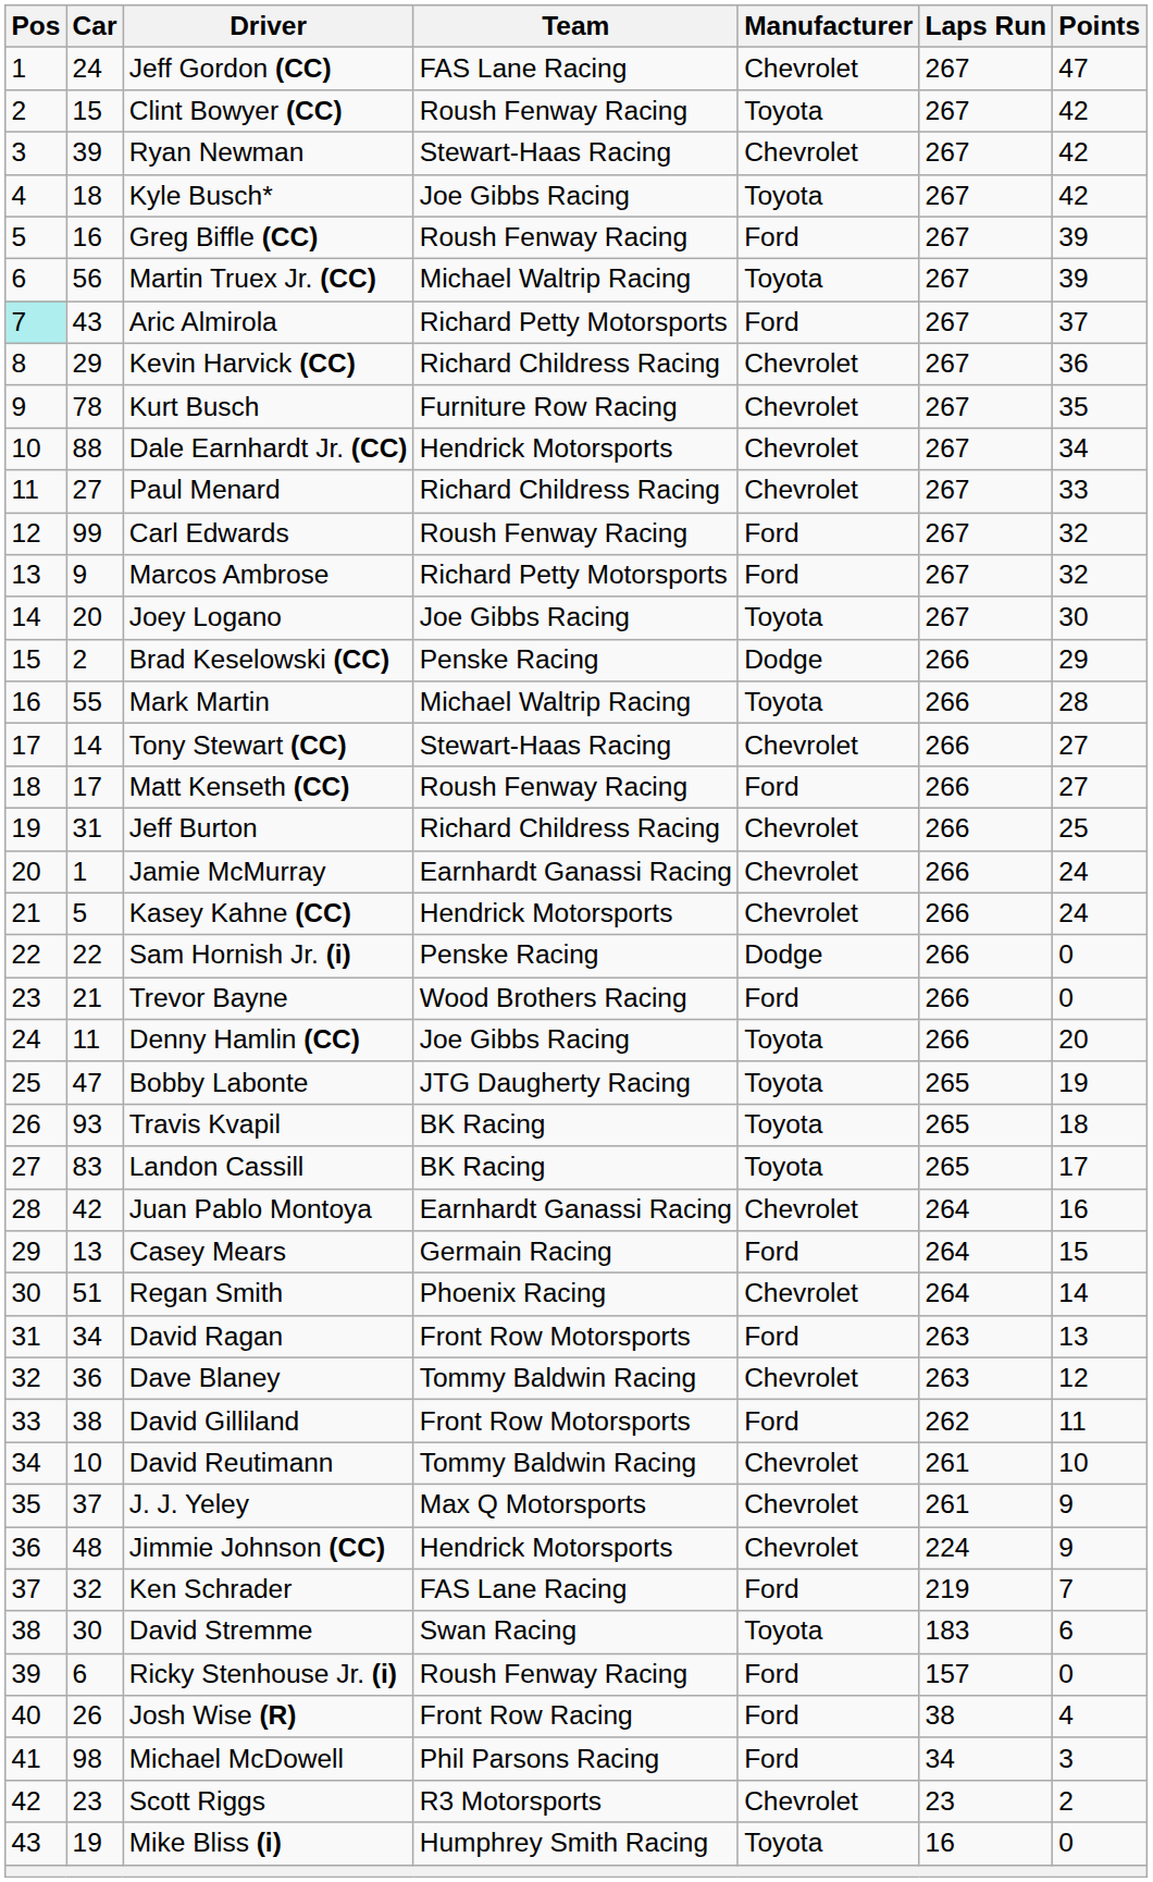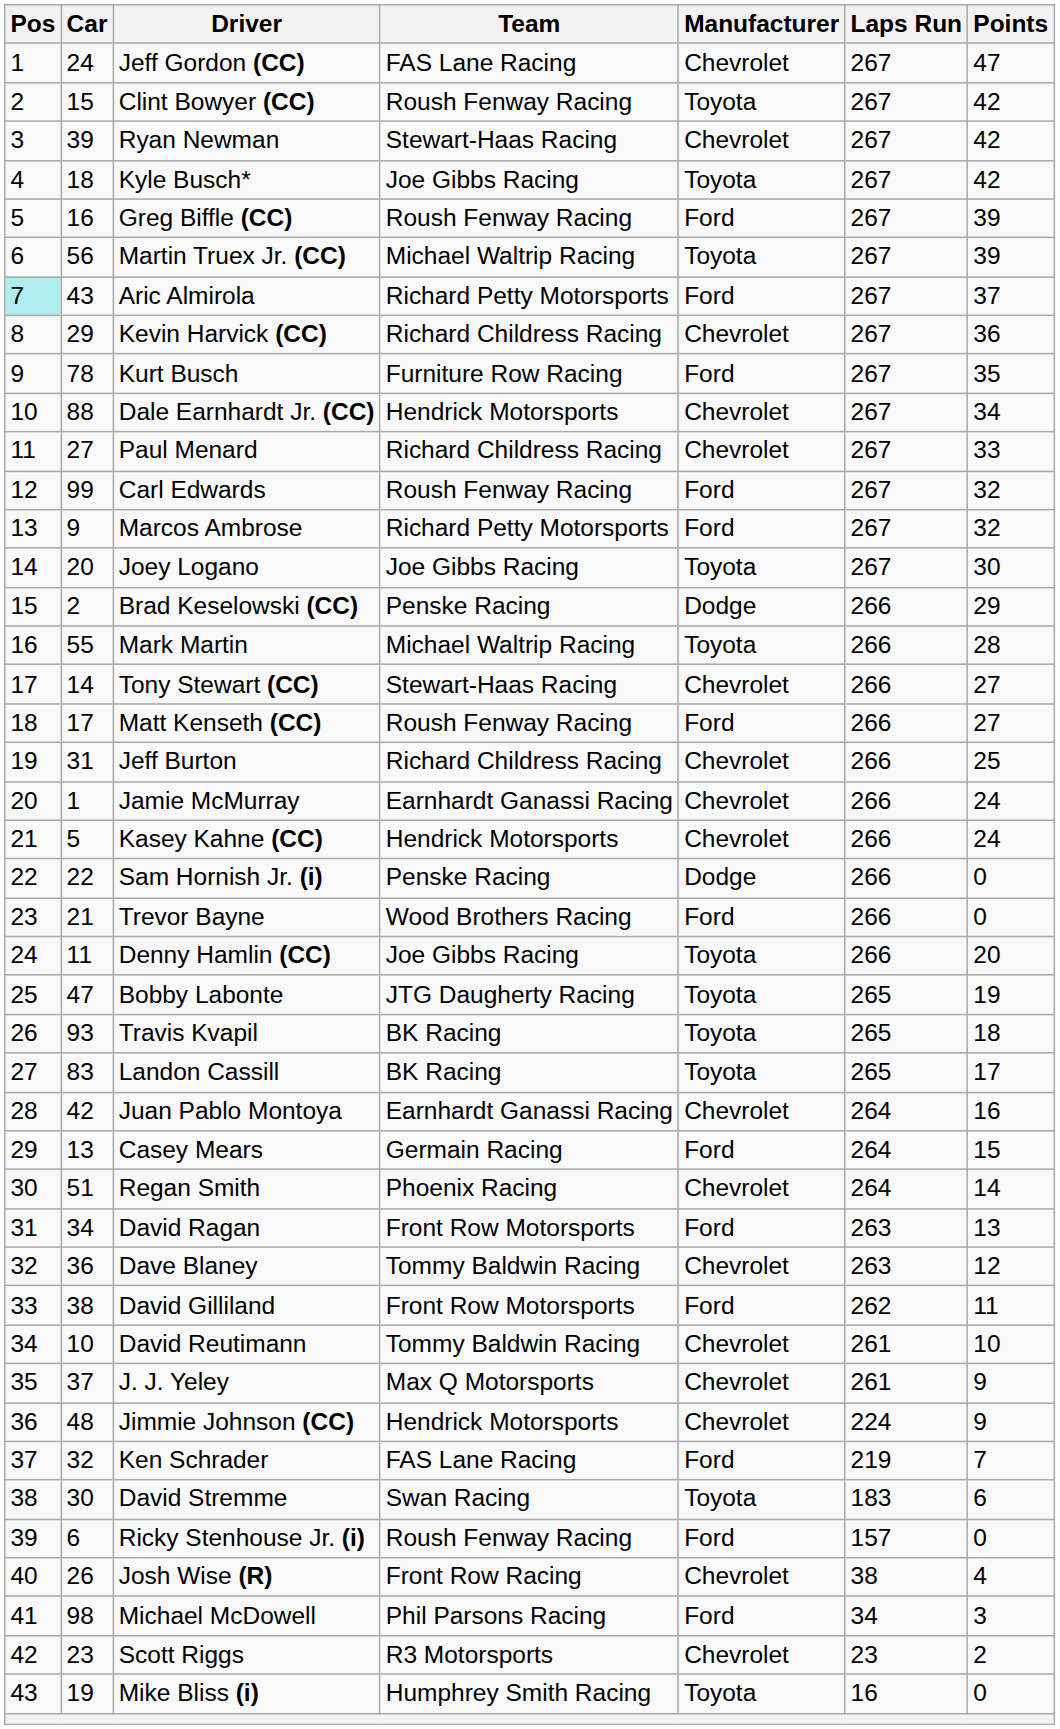 <table class="sortable wikitable" border="1">
 <tr>
 <th>Pos</th>
 <th>Car</th>
 <th>Driver</th>
 <th>Team</th>
 <th>Manufacturer</th>
 <th>Laps Run</th>
 <th>Points</th>
 </tr>
 <tr>
 <td>1</td>
 <td>24</td>
 <td>Jeff Gordon <strong>(CC)</strong></td>
 <td>FAS Lane Racing</td>
 <td>Chevrolet</td>
 <td>267</td>
 <td>47</td>
 </tr>
 <tr>
 <td>2</td>
 <td>15</td>
 <td>Clint Bowyer <strong>(CC)</strong></td>
 <td>Roush Fenway Racing</td>
 <td>Toyota</td>
 <td>267</td>
 <td>42</td>
 </tr>
 <tr>
 <td>3</td>
 <td>39</td>
 <td>Ryan Newman</td>
 <td>Stewart-Haas Racing</td>
 <td>Chevrolet</td>
 <td>267</td>
 <td>42</td>
 </tr>
 <tr>
 <td>4</td>
 <td>18</td>
 <td>Kyle Busch*</td>
 <td>Joe Gibbs Racing</td>
 <td>Toyota</td>
 <td>267</td>
 <td>42</td>
 </tr>
 <tr>
 <td>5</td>
 <td>16</td>
 <td>Greg Biffle <strong>(CC)</strong></td>
 <td>Roush Fenway Racing</td>
 <td>Ford</td>
 <td>267</td>
 <td>39</td>
 </tr>
 <tr>
 <td>6</td>
 <td>56</td>
 <td>Martin Truex Jr. <strong>(CC)</strong></td>
 <td>Michael Waltrip Racing</td>
 <td>Toyota</td>
 <td>267</td>
 <td>39</td>
 </tr>
 <tr>
 <td style="background: paleturquoise;">7</td>
 <td>43</td>
 <td>Aric Almirola</td>
 <td>Richard Petty Motorsports</td>
 <td>Ford</td>
 <td>267</td>
 <td>37</td>
 </tr>
 <tr>
 <td>8</td>
 <td>29</td>
 <td>Kevin Harvick <strong>(CC)</strong></td>
 <td>Richard Childress Racing</td>
 <td>Chevrolet</td>
 <td>267</td>
 <td>36</td>
 </tr>
 <tr>
 <td>9</td>
 <td>78</td>
 <td>Kurt Busch</td>
 <td>Furniture Row Racing</td>
-<td>Chevrolet</td>
+<td>Ford</td>
 <td>267</td>
 <td>35</td>
 </tr>
 <tr>
 <td>10</td>
 <td>88</td>
 <td>Dale Earnhardt Jr. <strong>(CC)</strong></td>
 <td>Hendrick Motorsports</td>
 <td>Chevrolet</td>
 <td>267</td>
 <td>34</td>
 </tr>
 <tr>
 <td>11</td>
 <td>27</td>
 <td>Paul Menard</td>
 <td>Richard Childress Racing</td>
 <td>Chevrolet</td>
 <td>267</td>
 <td>33</td>
 </tr>
 <tr>
 <td>12</td>
 <td>99</td>
 <td>Carl Edwards</td>
 <td>Roush Fenway Racing</td>
 <td>Ford</td>
 <td>267</td>
 <td>32</td>
 </tr>
 <tr>
 <td>13</td>
 <td>9</td>
 <td>Marcos Ambrose</td>
 <td>Richard Petty Motorsports</td>
 <td>Ford</td>
 <td>267</td>
 <td>32</td>
 </tr>
 <tr>
 <td>14</td>
 <td>20</td>
 <td>Joey Logano</td>
 <td>Joe Gibbs Racing</td>
 <td>Toyota</td>
 <td>267</td>
 <td>30</td>
 </tr>
 <tr>
 <td>15</td>
 <td>2</td>
 <td>Brad Keselowski <strong>(CC)</strong></td>
 <td>Penske Racing</td>
 <td>Dodge</td>
 <td>266</td>
 <td>29</td>
 </tr>
 <tr>
 <td>16</td>
 <td>55</td>
 <td>Mark Martin</td>
 <td>Michael Waltrip Racing</td>
 <td>Toyota</td>
 <td>266</td>
 <td>28</td>
 </tr>
 <tr>
 <td>17</td>
 <td>14</td>
 <td>Tony Stewart <strong>(CC)</strong></td>
 <td>Stewart-Haas Racing</td>
 <td>Chevrolet</td>
 <td>266</td>
 <td>27</td>
 </tr>
 <tr>
 <td>18</td>
 <td>17</td>
 <td>Matt Kenseth <strong>(CC)</strong></td>
 <td>Roush Fenway Racing</td>
 <td>Ford</td>
 <td>266</td>
 <td>27</td>
 </tr>
 <tr>
 <td>19</td>
 <td>31</td>
 <td>Jeff Burton</td>
 <td>Richard Childress Racing</td>
 <td>Chevrolet</td>
 <td>266</td>
 <td>25</td>
 </tr>
 <tr>
 <td>20</td>
 <td>1</td>
 <td>Jamie McMurray</td>
 <td>Earnhardt Ganassi Racing</td>
 <td>Chevrolet</td>
 <td>266</td>
 <td>24</td>
 </tr>
 <tr>
 <td>21</td>
 <td>5</td>
 <td>Kasey Kahne <strong>(CC)</strong></td>
 <td>Hendrick Motorsports</td>
 <td>Chevrolet</td>
 <td>266</td>
 <td>24</td>
 </tr>
 <tr>
 <td>22</td>
 <td>22</td>
 <td>Sam Hornish Jr. <strong>(i)</strong></td>
 <td>Penske Racing</td>
 <td>Dodge</td>
 <td>266</td>
 <td>0</td>
 </tr>
 <tr>
 <td>23</td>
 <td>21</td>
 <td>Trevor Bayne</td>
 <td>Wood Brothers Racing</td>
 <td>Ford</td>
 <td>266</td>
 <td>0</td>
 </tr>
 <tr>
 <td>24</td>
 <td>11</td>
 <td>Denny Hamlin <strong>(CC)</strong></td>
 <td>Joe Gibbs Racing</td>
 <td>Toyota</td>
 <td>266</td>
 <td>20</td>
 </tr>
 <tr>
 <td>25</td>
 <td>47</td>
 <td>Bobby Labonte</td>
 <td>JTG Daugherty Racing</td>
 <td>Toyota</td>
 <td>265</td>
 <td>19</td>
 </tr>
 <tr>
 <td>26</td>
 <td>93</td>
 <td>Travis Kvapil</td>
 <td>BK Racing</td>
 <td>Toyota</td>
 <td>265</td>
 <td>18</td>
 </tr>
 <tr>
 <td>27</td>
 <td>83</td>
 <td>Landon Cassill</td>
 <td>BK Racing</td>
 <td>Toyota</td>
 <td>265</td>
 <td>17</td>
 </tr>
 <tr>
 <td>28</td>
 <td>42</td>
 <td>Juan Pablo Montoya</td>
 <td>Earnhardt Ganassi Racing</td>
 <td>Chevrolet</td>
 <td>264</td>
 <td>16</td>
 </tr>
 <tr>
 <td>29</td>
 <td>13</td>
 <td>Casey Mears</td>
 <td>Germain Racing</td>
 <td>Ford</td>
 <td>264</td>
 <td>15</td>
 </tr>
 <tr>
 <td>30</td>
 <td>51</td>
 <td>Regan Smith</td>
 <td>Phoenix Racing</td>
 <td>Chevrolet</td>
 <td>264</td>
 <td>14</td>
 </tr>
 <tr>
 <td>31</td>
 <td>34</td>
 <td>David Ragan</td>
 <td>Front Row Motorsports</td>
 <td>Ford</td>
 <td>263</td>
 <td>13</td>
 </tr>
 <tr>
 <td>32</td>
 <td>36</td>
 <td>Dave Blaney</td>
 <td>Tommy Baldwin Racing</td>
 <td>Chevrolet</td>
 <td>263</td>
 <td>12</td>
 </tr>
 <tr>
 <td>33</td>
 <td>38</td>
 <td>David Gilliland</td>
 <td>Front Row Motorsports</td>
 <td>Ford</td>
 <td>262</td>
 <td>11</td>
 </tr>
 <tr>
 <td>34</td>
 <td>10</td>
 <td>David Reutimann</td>
 <td>Tommy Baldwin Racing</td>
 <td>Chevrolet</td>
 <td>261</td>
 <td>10</td>
 </tr>
 <tr>
 <td>35</td>
 <td>37</td>
 <td>J. J. Yeley</td>
 <td>Max Q Motorsports</td>
 <td>Chevrolet</td>
 <td>261</td>
 <td>9</td>
 </tr>
 <tr>
 <td>36</td>
 <td>48</td>
 <td>Jimmie Johnson <strong>(CC)</strong></td>
 <td>Hendrick Motorsports</td>
 <td>Chevrolet</td>
 <td>224</td>
 <td>9</td>
 </tr>
 <tr>
 <td>37</td>
 <td>32</td>
 <td>Ken Schrader</td>
 <td>FAS Lane Racing</td>
 <td>Ford</td>
 <td>219</td>
 <td>7</td>
 </tr>
 <tr>
 <td>38</td>
 <td>30</td>
 <td>David Stremme</td>
 <td>Swan Racing</td>
 <td>Toyota</td>
 <td>183</td>
 <td>6</td>
 </tr>
 <tr>
 <td>39</td>
 <td>6</td>
 <td>Ricky Stenhouse Jr. <strong>(i)</strong></td>
 <td>Roush Fenway Racing</td>
 <td>Ford</td>
 <td>157</td>
 <td>0</td>
 </tr>
 <tr>
 <td>40</td>
 <td>26</td>
 <td>Josh Wise <strong>(R)</strong></td>
 <td>Front Row Racing</td>
-<td>Ford</td>
+<td>Chevrolet</td>
 <td>38</td>
 <td>4</td>
 </tr>
 <tr>
 <td>41</td>
 <td>98</td>
 <td>Michael McDowell</td>
 <td>Phil Parsons Racing</td>
 <td>Ford</td>
 <td>34</td>
 <td>3</td>
 </tr>
 <tr>
 <td>42</td>
 <td>23</td>
 <td>Scott Riggs</td>
 <td>R3 Motorsports</td>
 <td>Chevrolet</td>
 <td>23</td>
 <td>2</td>
 </tr>
 <tr>
 <td>43</td>
 <td>19</td>
 <td>Mike Bliss <strong>(i)</strong></td>
 <td>Humphrey Smith Racing</td>
 <td>Toyota</td>
 <td>16</td>
 <td>0</td>
 </tr>
 <tr>
 <th colspan="8"></th>
 </tr>
 </table>
